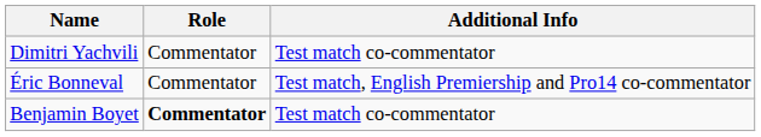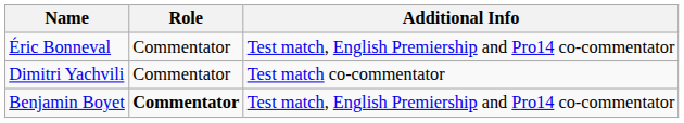 <table class="wikitable">
 <tr>
 <th>Name</th>
 <th>Role</th>
 <th>Additional Info</th>
 </tr>
 <tr>
+<td><a href='#'>Éric Bonneval</a></td>
+<td>Commentator</td>
+<td><a href='#'>Test match</a>, <a href='#'>English Premiership</a> and <a href='#'>Pro14</a> co-commentator</td>
+</tr>
+<tr>
 <td><a href='#'>Dimitri Yachvili</a></td>
 <td>Commentator</td>
 <td><a href='#'>Test match</a> co-commentator</td>
 </tr>
 <tr>
-<td><a href='#'>Éric Bonneval</a></td>
-<td>Commentator</td>
+<td><a href='#'>Benjamin Boyet</a></td>
+<td><strong>Commentator</strong></td>
 <td><a href='#'>Test match</a>, <a href='#'>English Premiership</a> and <a href='#'>Pro14</a> co-commentator</td>
 </tr>
-<tr>
-<td><a href='#'>Benjamin Boyet</a></td>
-<td><strong>Commentator</strong></td>
-<td><a href='#'>Test match</a> co-commentator</td>
-</tr>
 </table>
